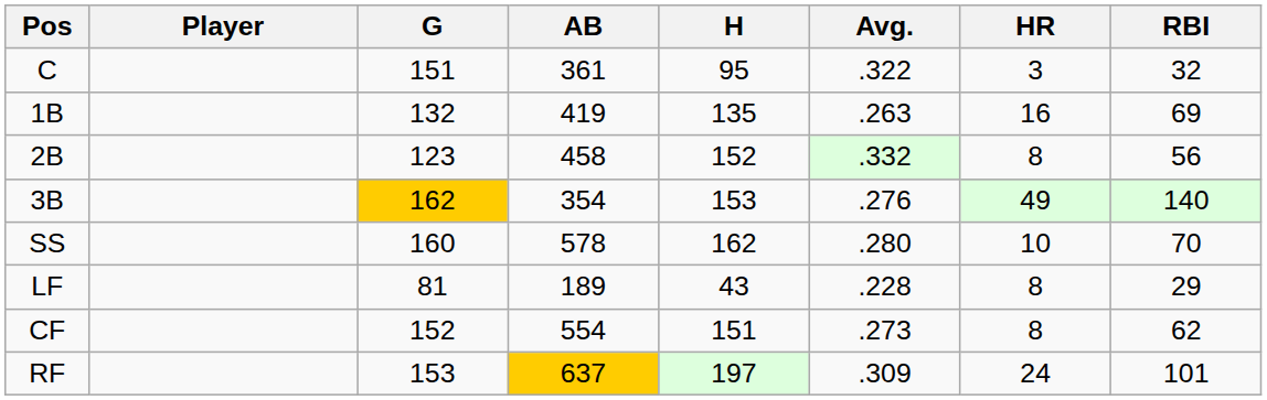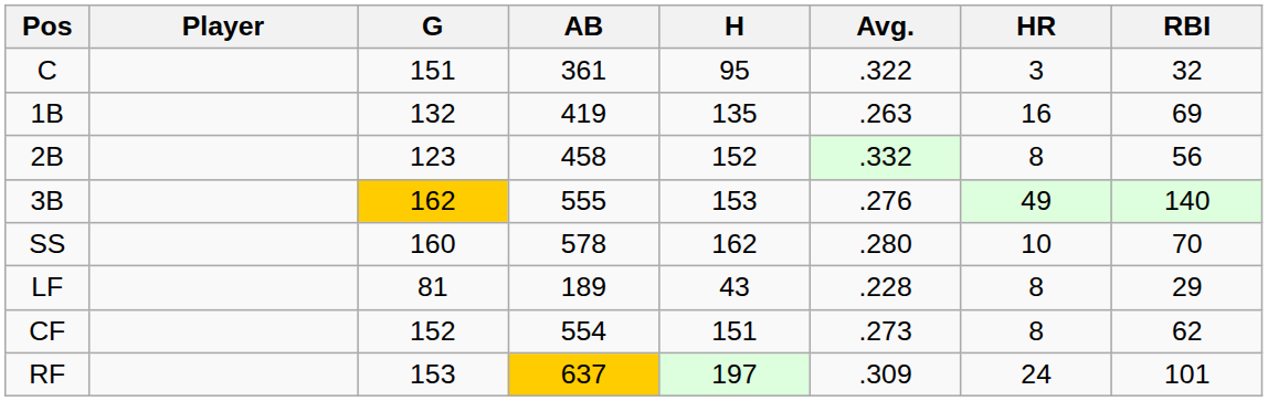 <table class="wikitable sortable">
 <tr>
 <th bgcolor="#DDDDFF" width="5%">Pos</th>
 <th bgcolor="#DDDDFF" width="16%">Player</th>
 <th bgcolor="#DDDDFF" width="9%">G</th>
 <th bgcolor="#DDDDFF" width="9%">AB</th>
 <th bgcolor="#DDDDFF" width="9%">H</th>
 <th bgcolor="#DDDDFF" width="9%">Avg.</th>
 <th bgcolor="#DDDDFF" width="9%">HR</th>
 <th bgcolor="#DDDDFF" width="9%">RBI</th>
 </tr>
 <tr align="center">
 <td>C</td>
 <td></td>
 <td>151</td>
 <td>361</td>
 <td>95</td>
 <td>.322</td>
 <td>3</td>
 <td>32</td>
 </tr>
 <tr align="center">
 <td>1B</td>
 <td></td>
 <td>132</td>
 <td>419</td>
 <td>135</td>
 <td>.263</td>
 <td>16</td>
 <td>69</td>
 </tr>
 <tr align="center">
 <td>2B</td>
 <td></td>
 <td>123</td>
 <td>458</td>
 <td>152</td>
 <td bgcolor="#DDFFDD">.332</td>
 <td>8</td>
 <td>56</td>
 </tr>
 <tr align="center">
 <td>3B</td>
 <td></td>
 <td bgcolor="#FFCC00">162</td>
-<td>354</td>
+<td>555</td>
 <td>153</td>
 <td>.276</td>
 <td bgcolor="#DDFFDD">49</td>
 <td bgcolor="#DDFFDD">140</td>
 </tr>
 <tr align="center">
 <td>SS</td>
 <td></td>
 <td>160</td>
 <td>578</td>
 <td>162</td>
 <td>.280</td>
 <td>10</td>
 <td>70</td>
 </tr>
 <tr align="center">
 <td>LF</td>
 <td></td>
 <td>81</td>
 <td>189</td>
 <td>43</td>
 <td>.228</td>
 <td>8</td>
 <td>29</td>
 </tr>
 <tr align="center">
 <td>CF</td>
 <td></td>
 <td>152</td>
 <td>554</td>
 <td>151</td>
 <td>.273</td>
 <td>8</td>
 <td>62</td>
 </tr>
 <tr align="center">
 <td>RF</td>
 <td></td>
 <td>153</td>
 <td bgcolor="#FFCC00">637</td>
 <td bgcolor="#DDFFDD">197</td>
 <td>.309</td>
 <td>24</td>
 <td>101</td>
 </tr>
 </table>
